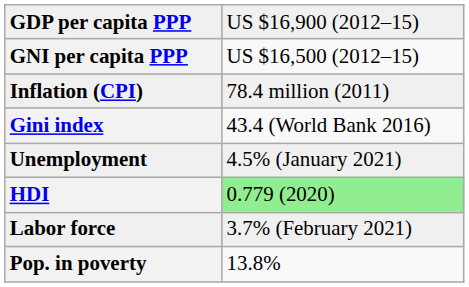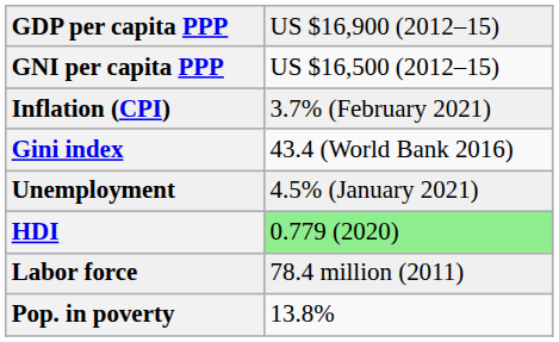 <table style="width: 22em; font-size: 85%; text-align: left;" class="wikitable floatright">
 <tr>
 <th style="text-align:left; background:#f0f0f0; vertical-align:top;">GDP per capita <a href='#'>PPP</a></th>
 <td style="background:#f0f0f0; vertical-align:top;">US $16,900 (2012–15)</td>
 </tr>
 <tr>
 <th style="text-align:left; vertical-align:top;">GNI per capita <a href='#'>PPP</a></th>
 <td valign="top">US $16,500 (2012–15)</td>
 </tr>
 <tr>
 <th style="text-align:left; background:#f0f0f0; vertical-align:top;">Inflation (<a href='#'>CPI</a>)</th>
-<td style="background:#f0f0f0; vertical-align:top;">78.4 million (2011)</td>
+<td style="background:#f0f0f0; vertical-align:top;">3.7% (February 2021)</td>
 </tr>
 <tr>
 <th style="text-align:left; vertical-align:top;"><a href='#'>Gini index</a></th>
 <td valign="top">43.4 (World Bank 2016)</td>
 </tr>
 <tr>
 <th style="text-align:left; background:#f0f0f0; vertical-align:top;">Unemployment</th>
 <td style="background:#f0f0f0; vertical-align:top;">4.5% (January 2021)</td>
 </tr>
 <tr>
 <th style="text-align:left; vertical-align:top;"><a href='#'>HDI</a></th>
 <td valign="top" style="background: lightgreen;"> 0.779 (2020)</td>
 </tr>
 <tr>
 <th style="text-align:left; background:#f0f0f0; vertical-align:top;">Labor force</th>
-<td style="background:#f0f0f0; vertical-align:top;">3.7% (February 2021)</td>
+<td style="background:#f0f0f0; vertical-align:top;">78.4 million (2011)</td>
 </tr>
 <tr>
 <th style="text-align:left; vertical-align:top;">Pop. in poverty</th>
 <td valign="top">13.8%</td>
 </tr>
 </table>
